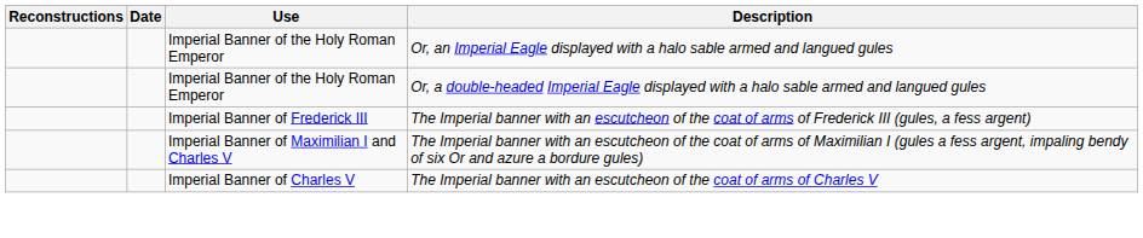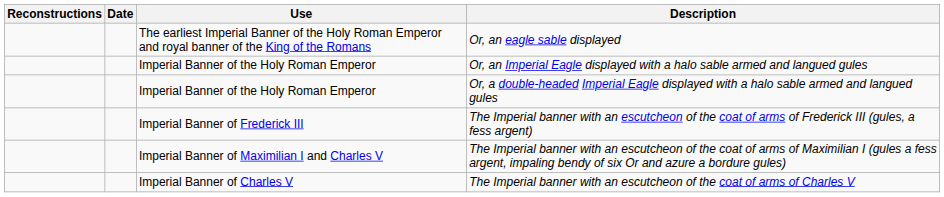 <table class="wikitable">
 <tr>
 <th scope="col">Reconstructions</th>
 <th scope="col">Date</th>
 <th scope="col">Use</th>
 <th scope="col">Description</th>
+</tr>
+<tr>
+<td></td>
+<td></td>
+<td>The earliest Imperial Banner of the Holy Roman Emperor and royal banner of the <a href='#'>King of the Romans</a></td>
+<td><em>Or, an <a href='#'>eagle sable</a> displayed</em></td>
 </tr>
 <tr>
 <td></td>
 <td></td>
 <td>Imperial Banner of the Holy Roman Emperor</td>
 <td><em>Or, an <a href='#'>Imperial Eagle</a> displayed with a halo sable armed and langued gules</em></td>
 </tr>
 <tr>
 <td></td>
 <td></td>
 <td>Imperial Banner of the Holy Roman Emperor</td>
 <td><em>Or, a <a href='#'>double-headed</a> <a href='#'>Imperial Eagle</a> displayed with a halo sable armed and langued gules</em></td>
 </tr>
 <tr>
 <td></td>
 <td></td>
 <td>Imperial Banner of <a href='#'>Frederick III</a></td>
 <td><em>The Imperial banner with an <a href='#'>escutcheon</a> of the <a href='#'>coat of arms</a> of Frederick III (gules, a fess argent)</em></td>
 </tr>
 <tr>
 <td></td>
 <td></td>
 <td>Imperial Banner of <a href='#'>Maximilian I</a> and <a href='#'>Charles V</a></td>
 <td><em>The Imperial banner with an escutcheon of the coat of arms of Maximilian I (gules a fess argent, impaling bendy of six Or and azure a bordure gules)</em></td>
 </tr>
 <tr>
 <td></td>
 <td></td>
 <td>Imperial Banner of <a href='#'>Charles V</a></td>
 <td><em>The Imperial banner with an escutcheon of the <a href='#'>coat of arms of Charles V</a></em></td>
 </tr>
 </table>
